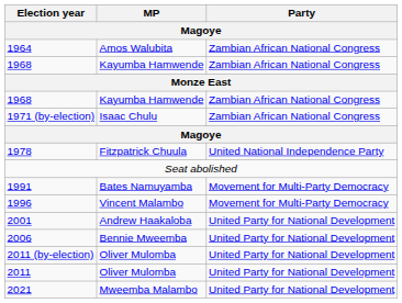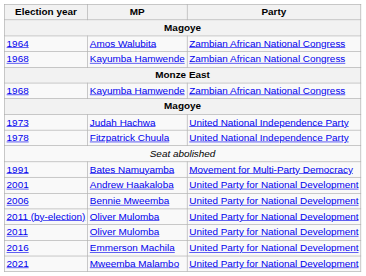 <table class="wikitable">
 <tr>
 <th>Election year</th>
 <th>MP</th>
 <th>Party</th>
 </tr>
 <tr>
 <th colspan="3">Magoye</th>
 </tr>
 <tr>
 <td><a href='#'>1964</a></td>
 <td><a href='#'>Amos Walubita</a></td>
 <td><a href='#'>Zambian African National Congress</a></td>
 </tr>
 <tr>
 <td><a href='#'>1968</a></td>
 <td><a href='#'>Kayumba Hamwende</a></td>
 <td><a href='#'>Zambian African National Congress</a></td>
 </tr>
 <tr>
 <th colspan="3">Monze East</th>
 </tr>
 <tr>
 <td><a href='#'>1968</a></td>
 <td><a href='#'>Kayumba Hamwende</a></td>
 <td><a href='#'>Zambian African National Congress</a></td>
 </tr>
 <tr>
-<td><a href='#'>1971 (by-election)</a></td>
-<td><a href='#'>Isaac Chulu</a></td>
-<td><a href='#'>Zambian African National Congress</a></td>
+<th colspan="3">Magoye</th>
 </tr>
 <tr>
-<th colspan="3">Magoye</th>
+<td><a href='#'>1973</a></td>
+<td><a href='#'>Judah Hachwa</a></td>
+<td><a href='#'>United National Independence Party</a></td>
 </tr>
 <tr>
 <td><a href='#'>1978</a></td>
 <td><a href='#'>Fitzpatrick Chuula</a></td>
 <td><a href='#'>United National Independence Party</a></td>
 </tr>
 <tr>
 <td colspan="3" align="center"><em>Seat abolished</em></td>
 </tr>
 <tr>
 <td><a href='#'>1991</a></td>
 <td><a href='#'>Bates Namuyamba</a></td>
-<td><a href='#'>Movement for Multi-Party Democracy</a></td>
-</tr>
-<tr>
-<td><a href='#'>1996</a></td>
-<td><a href='#'>Vincent Malambo</a></td>
 <td><a href='#'>Movement for Multi-Party Democracy</a></td>
 </tr>
 <tr>
 <td><a href='#'>2001</a></td>
 <td><a href='#'>Andrew Haakaloba</a></td>
 <td><a href='#'>United Party for National Development</a></td>
 </tr>
 <tr>
 <td><a href='#'>2006</a></td>
 <td><a href='#'>Bennie Mweemba</a></td>
 <td><a href='#'>United Party for National Development</a></td>
 </tr>
 <tr>
 <td><a href='#'>2011 (by-election)</a></td>
 <td><a href='#'>Oliver Mulomba</a></td>
 <td><a href='#'>United Party for National Development</a></td>
 </tr>
 <tr>
 <td><a href='#'>2011</a></td>
 <td><a href='#'>Oliver Mulomba</a></td>
 <td><a href='#'>United Party for National Development</a></td>
 </tr>
 <tr>
+<td><a href='#'>2016</a></td>
+<td><a href='#'>Emmerson Machila</a></td>
+<td><a href='#'>United Party for National Development</a></td>
+</tr>
+<tr>
 <td><a href='#'>2021</a></td>
 <td><a href='#'>Mweemba Malambo</a></td>
 <td><a href='#'>United Party for National Development</a></td>
 </tr>
 </table>
